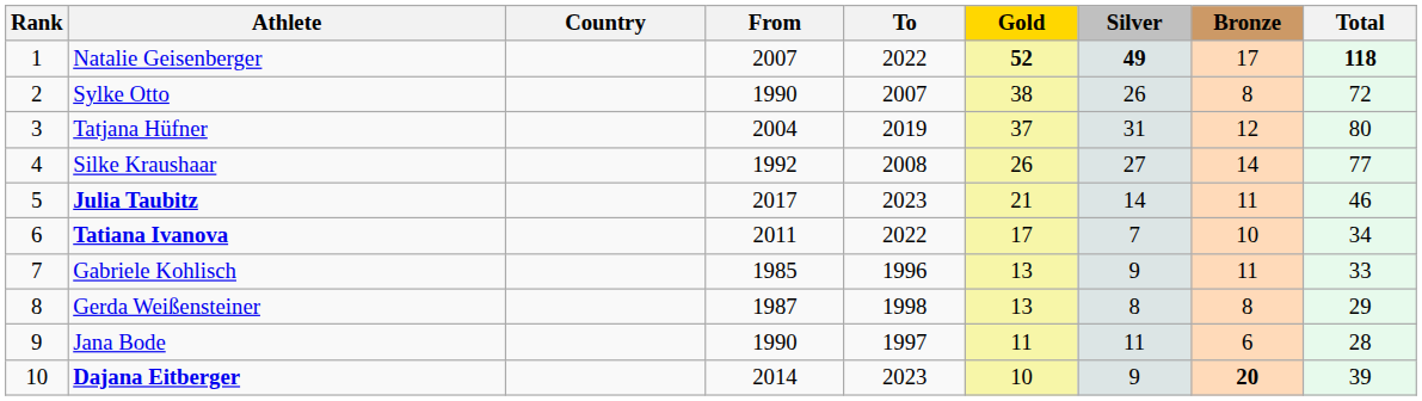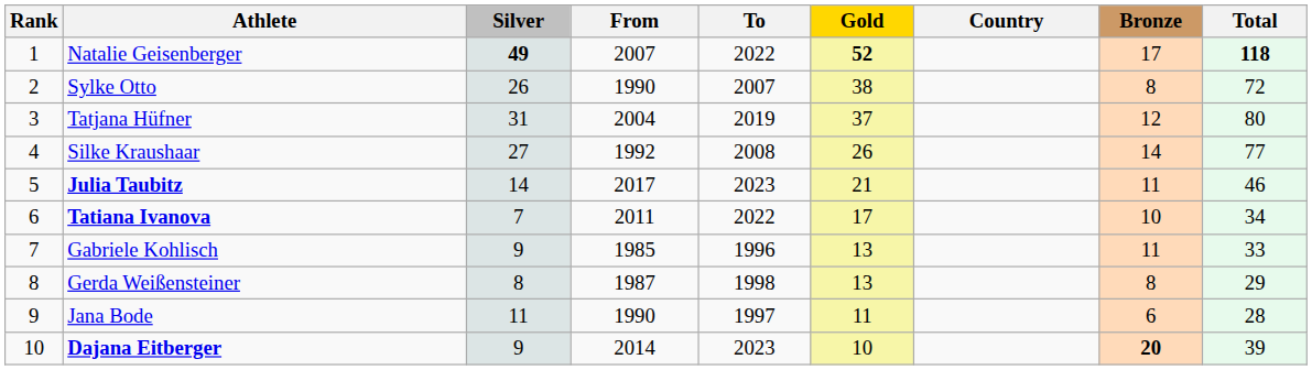 <table class="wikitable plainrowheaders" width=80% style="text-align:center;">
 <tr style="background-color:#EDEDED;">
 <th class="hintergrundfarbe5" style="width:1em">Rank</th>
 <th class="hintergrundfarbe5">Athlete</th>
-<th class="hintergrundfarbe5">Country</th>
+<th style="background:  silver; width:8%">Silver</th>
 <th class="hintergrundfarbe5">From</th>
 <th class="hintergrundfarbe5">To</th>
 <th style="background:    gold; width:8%">Gold</th>
-<th style="background:  silver; width:8%">Silver</th>
+<th class="hintergrundfarbe5">Country</th>
 <th style="background: #CC9966; width:8%">Bronze</th>
 <th class="hintergrundfarbe5" style="width:8%">Total</th>
 </tr>
 <tr>
 <td>1</td>
 <td align="left"><a href='#'>Natalie Geisenberger</a></td>
-<td align="left"></td>
+<td bgcolor="#DCE5E5"><strong>49</strong></td>
 <td>2007</td>
 <td>2022</td>
 <td bgcolor="#F7F6A8"><strong>52</strong></td>
-<td bgcolor="#DCE5E5"><strong>49</strong></td>
+<td align="left"></td>
 <td bgcolor="#FFDAB9">17</td>
 <td bgcolor="#E7FAEC"><strong>118</strong></td>
 </tr>
 <tr align="center">
 <td>2</td>
 <td align="left"><a href='#'>Sylke Otto</a></td>
-<td align="left"><br></td>
+<td bgcolor="#DCE5E5">26</td>
 <td>1990</td>
 <td>2007</td>
 <td bgcolor="#F7F6A8">38</td>
-<td bgcolor="#DCE5E5">26</td>
+<td align="left"><br></td>
 <td bgcolor="#FFDAB9">8</td>
 <td bgcolor="#E7FAEC">72</td>
 </tr>
 <tr align="center">
 <td>3</td>
 <td align="left"><a href='#'>Tatjana Hüfner</a></td>
-<td align="left"></td>
+<td bgcolor="#DCE5E5">31</td>
 <td>2004</td>
 <td>2019</td>
 <td bgcolor="#F7F6A8">37</td>
-<td bgcolor="#DCE5E5">31</td>
+<td align="left"></td>
 <td bgcolor="#FFDAB9">12</td>
 <td bgcolor="#E7FAEC">80</td>
 </tr>
 <tr align="center">
 <td>4</td>
 <td align="left"><a href='#'>Silke Kraushaar</a></td>
-<td align="left"></td>
+<td bgcolor="#DCE5E5">27</td>
 <td>1992</td>
 <td>2008</td>
 <td bgcolor="#F7F6A8">26</td>
-<td bgcolor="#DCE5E5">27</td>
+<td align="left"></td>
 <td bgcolor="#FFDAB9">14</td>
 <td bgcolor="#E7FAEC">77</td>
 </tr>
 <tr align="center">
 <td>5</td>
 <td align="left"><strong><a href='#'>Julia Taubitz</a></strong></td>
-<td align="left"></td>
+<td bgcolor="#DCE5E5">14</td>
 <td>2017</td>
 <td>2023</td>
 <td bgcolor="#F7F6A8">21</td>
-<td bgcolor="#DCE5E5">14</td>
+<td align="left"></td>
 <td bgcolor="#FFDAB9">11</td>
 <td bgcolor="#E7FAEC">46</td>
 </tr>
 <tr align="center">
 <td>6</td>
 <td align="left"><strong><a href='#'>Tatiana Ivanova</a></strong></td>
-<td align="left"></td>
+<td bgcolor="#DCE5E5">7</td>
 <td>2011</td>
 <td>2022</td>
 <td bgcolor="#F7F6A8">17</td>
-<td bgcolor="#DCE5E5">7</td>
+<td align="left"></td>
 <td bgcolor="#FFDAB9">10</td>
 <td bgcolor="#E7FAEC">34</td>
 </tr>
 <tr align="center">
 <td>7</td>
 <td align="left"><a href='#'>Gabriele Kohlisch</a></td>
-<td align="left"><br></td>
+<td bgcolor="#DCE5E5">9</td>
 <td>1985</td>
 <td>1996</td>
 <td bgcolor="#F7F6A8">13</td>
-<td bgcolor="#DCE5E5">9</td>
+<td align="left"><br></td>
 <td bgcolor="#FFDAB9">11</td>
 <td bgcolor="#E7FAEC">33</td>
 </tr>
 <tr align="center">
 <td>8</td>
 <td align="left"><a href='#'>Gerda Weißensteiner</a></td>
-<td align="left"></td>
+<td bgcolor="#DCE5E5">8</td>
 <td>1987</td>
 <td>1998</td>
 <td bgcolor="#F7F6A8">13</td>
-<td bgcolor="#DCE5E5">8</td>
+<td align="left"></td>
 <td bgcolor="#FFDAB9">8</td>
 <td bgcolor="#E7FAEC">29</td>
 </tr>
 <tr align="center">
 <td>9</td>
 <td align="left"><a href='#'>Jana Bode</a></td>
-<td align="left"><br></td>
+<td bgcolor="#DCE5E5">11</td>
 <td>1990</td>
 <td>1997</td>
 <td bgcolor="#F7F6A8">11</td>
-<td bgcolor="#DCE5E5">11</td>
+<td align="left"><br></td>
 <td bgcolor="#FFDAB9">6</td>
 <td bgcolor="#E7FAEC">28</td>
 </tr>
 <tr align="center">
 <td>10</td>
 <td align="left"><strong><a href='#'>Dajana Eitberger</a></strong></td>
-<td align="left"></td>
+<td bgcolor="#DCE5E5">9</td>
 <td>2014</td>
 <td>2023</td>
 <td bgcolor="#F7F6A8">10</td>
-<td bgcolor="#DCE5E5">9</td>
+<td align="left"></td>
 <td bgcolor="#FFDAB9"><strong>20</strong></td>
 <td bgcolor="#E7FAEC">39</td>
 </tr>
 </table>
